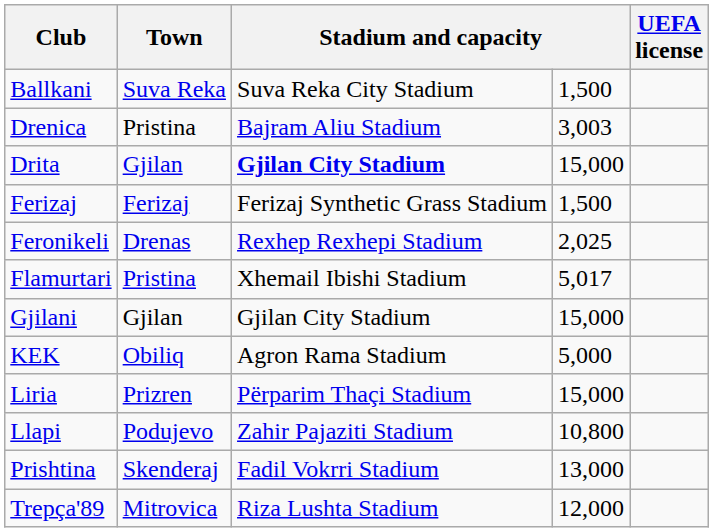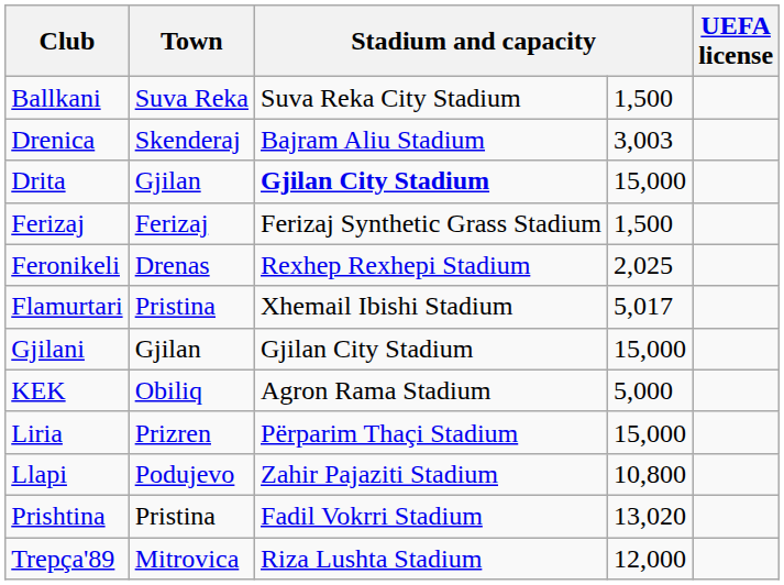 <table class="wikitable sortable">
 <tr>
 <th>Club</th>
 <th>Town</th>
 <th colspan="2">Stadium and capacity</th>
 <th><a href='#'>UEFA</a><br>license</th>
 </tr>
 <tr>
 <td><a href='#'>Ballkani</a></td>
 <td><a href='#'>Suva Reka</a></td>
 <td>Suva Reka City Stadium</td>
 <td>1,500</td>
 <td align="center"></td>
 </tr>
 <tr>
 <td><a href='#'>Drenica</a></td>
-<td>Pristina</td>
+<td><a href='#'>Skenderaj</a></td>
 <td><a href='#'>Bajram Aliu Stadium</a></td>
 <td>3,003</td>
 <td align="center"></td>
 </tr>
 <tr>
 <td><a href='#'>Drita</a></td>
 <td><a href='#'>Gjilan</a></td>
 <td><strong><a href='#'>Gjilan City Stadium</a></strong></td>
 <td>15,000</td>
 <td align="center"></td>
 </tr>
 <tr>
 <td><a href='#'>Ferizaj</a></td>
 <td><a href='#'>Ferizaj</a></td>
 <td>Ferizaj Synthetic Grass Stadium</td>
 <td>1,500</td>
 <td align="center"></td>
 </tr>
 <tr>
 <td><a href='#'>Feronikeli</a></td>
 <td><a href='#'>Drenas</a></td>
 <td><a href='#'>Rexhep Rexhepi Stadium</a></td>
 <td>2,025</td>
 <td align="center"></td>
 </tr>
 <tr>
 <td><a href='#'>Flamurtari</a></td>
 <td><a href='#'>Pristina</a></td>
 <td>Xhemail Ibishi Stadium</td>
 <td>5,017</td>
 <td align="center"></td>
 </tr>
 <tr>
 <td><a href='#'>Gjilani</a></td>
 <td>Gjilan</td>
 <td>Gjilan City Stadium</td>
 <td>15,000</td>
 <td align="center"></td>
 </tr>
 <tr>
 <td><a href='#'>KEK</a></td>
 <td><a href='#'>Obiliq</a></td>
 <td>Agron Rama Stadium</td>
 <td>5,000</td>
 <td align="center"></td>
 </tr>
 <tr>
 <td><a href='#'>Liria</a></td>
 <td><a href='#'>Prizren</a></td>
 <td><a href='#'>Përparim Thaçi Stadium</a></td>
 <td>15,000</td>
 <td align="center"></td>
 </tr>
 <tr>
 <td><a href='#'>Llapi</a></td>
 <td><a href='#'>Podujevo</a></td>
 <td><a href='#'>Zahir Pajaziti Stadium</a></td>
 <td>10,800</td>
 <td align="center"></td>
 </tr>
 <tr>
 <td><a href='#'>Prishtina</a></td>
-<td><a href='#'>Skenderaj</a></td>
+<td>Pristina</td>
 <td><a href='#'>Fadil Vokrri Stadium</a></td>
-<td>13,000</td>
+<td>13,020</td>
 <td align="center"></td>
 </tr>
 <tr>
 <td><a href='#'>Trepça'89</a></td>
 <td><a href='#'>Mitrovica</a></td>
 <td><a href='#'>Riza Lushta Stadium</a></td>
 <td>12,000</td>
 <td align="center"></td>
 </tr>
 </table>
